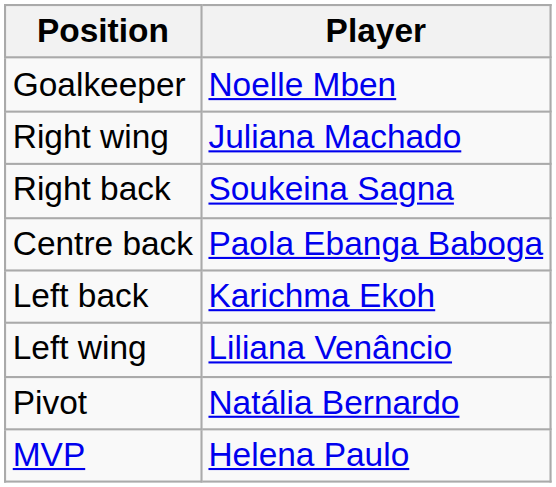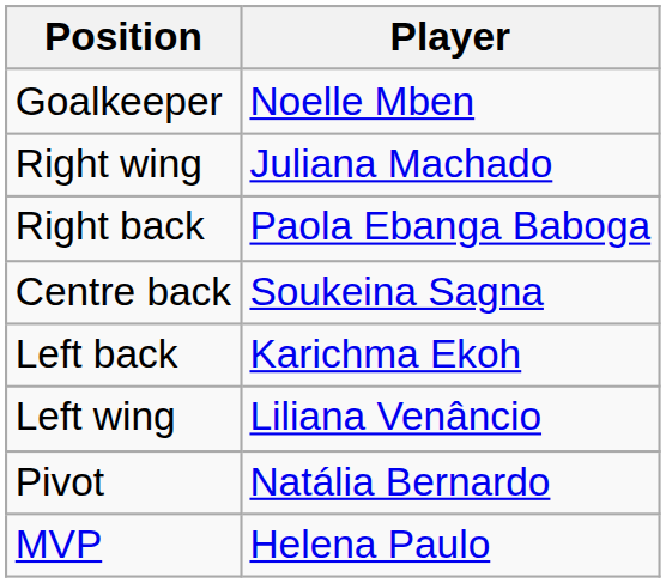 <table class="wikitable">
 <tr>
 <th>Position</th>
 <th>Player</th>
 </tr>
 <tr>
 <td>Goalkeeper</td>
 <td align=left> <a href='#'>Noelle Mben</a></td>
 </tr>
 <tr>
 <td>Right wing</td>
 <td align=left> <a href='#'>Juliana Machado</a></td>
 </tr>
 <tr>
 <td>Right back</td>
-<td align=left> <a href='#'>Soukeina Sagna</a></td>
+<td align=left> <a href='#'>Paola Ebanga Baboga</a></td>
 </tr>
 <tr>
 <td>Centre back</td>
-<td align=left> <a href='#'>Paola Ebanga Baboga</a></td>
+<td align=left> <a href='#'>Soukeina Sagna</a></td>
 </tr>
 <tr>
 <td>Left back</td>
 <td align=left> <a href='#'>Karichma Ekoh</a></td>
 </tr>
 <tr>
 <td>Left wing</td>
 <td align=left> <a href='#'>Liliana Venâncio</a></td>
 </tr>
 <tr>
 <td>Pivot</td>
 <td align=left> <a href='#'>Natália Bernardo</a></td>
 </tr>
 <tr>
 <td><a href='#'>MVP</a></td>
 <td align=left> <a href='#'>Helena Paulo</a></td>
 </tr>
 </table>
